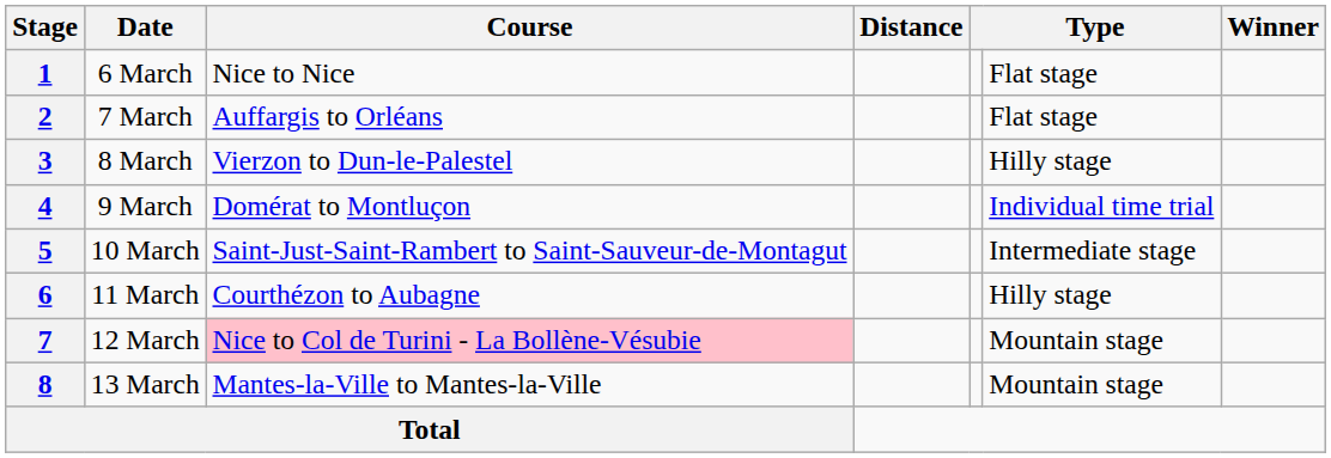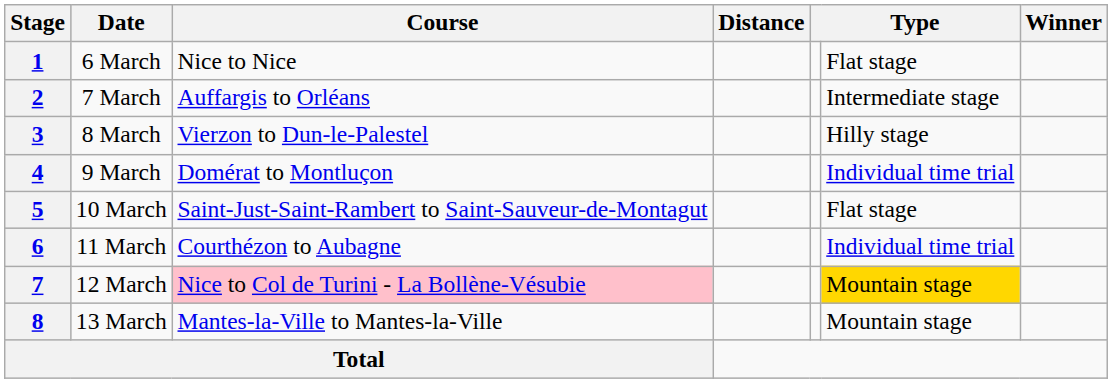 <table class="wikitable">
 <tr>
 <th scope="col">Stage</th>
 <th scope="col">Date</th>
 <th scope="col">Course</th>
 <th scope="col">Distance</th>
 <th scope="col" colspan="2">Type</th>
 <th scope="col">Winner</th>
 </tr>
 <tr>
 <th scope="row"><a href='#'>1</a></th>
 <td style="text-align:center;">6 March</td>
 <td>Nice to Nice</td>
 <td style="text-align:center;"></td>
 <td></td>
 <td>Flat stage</td>
 <td></td>
 </tr>
 <tr>
 <th scope="row"><a href='#'>2</a></th>
 <td style="text-align:center;">7 March</td>
 <td><a href='#'>Auffargis</a> to <a href='#'>Orléans</a></td>
 <td style="text-align:center;"></td>
 <td></td>
-<td>Flat stage</td>
+<td>Intermediate stage</td>
 <td></td>
 </tr>
 <tr>
 <th scope="row"><a href='#'>3</a></th>
 <td style="text-align:center;">8 March</td>
 <td><a href='#'>Vierzon</a> to <a href='#'>Dun-le-Palestel</a></td>
 <td style="text-align:center;"></td>
 <td></td>
 <td>Hilly stage</td>
 <td></td>
 </tr>
 <tr>
 <th scope="row"><a href='#'>4</a></th>
 <td style="text-align:center;">9 March</td>
 <td><a href='#'>Domérat</a> to <a href='#'>Montluçon</a></td>
 <td style="text-align:center;"></td>
 <td></td>
 <td><a href='#'>Individual time trial</a></td>
 <td></td>
 </tr>
 <tr>
 <th scope="row"><a href='#'>5</a></th>
 <td style="text-align:center;">10 March</td>
 <td><a href='#'>Saint-Just-Saint-Rambert</a> to <a href='#'>Saint-Sauveur-de-Montagut</a></td>
 <td style="text-align:center;"></td>
 <td></td>
-<td>Intermediate stage</td>
+<td>Flat stage</td>
 <td></td>
 </tr>
 <tr>
 <th scope="row"><a href='#'>6</a></th>
 <td style="text-align:center;">11 March</td>
 <td><a href='#'>Courthézon</a> to <a href='#'>Aubagne</a></td>
 <td style="text-align:center;"></td>
 <td></td>
-<td>Hilly stage</td>
+<td><a href='#'>Individual time trial</a></td>
 <td></td>
 </tr>
 <tr>
 <th scope="row"><a href='#'>7</a></th>
 <td style="text-align:center;">12 March</td>
 <td style="background: pink;"><a href='#'>Nice</a> to <a href='#'>Col de Turini</a> - <a href='#'>La Bollène-Vésubie</a></td>
 <td style="text-align:center;"></td>
 <td></td>
-<td>Mountain stage</td>
+<td style="background: gold;">Mountain stage</td>
 <td></td>
 </tr>
 <tr>
 <th scope="row"><a href='#'>8</a></th>
 <td style="text-align:center;">13 March</td>
 <td><a href='#'>Mantes-la-Ville</a> to Mantes-la-Ville</td>
 <td style="text-align:center;"></td>
 <td></td>
 <td>Mountain stage</td>
 <td></td>
 </tr>
 <tr>
 <th colspan="3">Total</th>
 <td colspan="4" style="text-align:center;"></td>
 </tr>
 </table>
